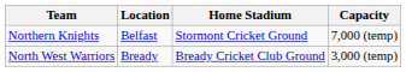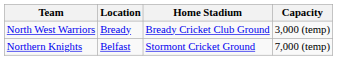 <table class="wikitable sortable">
 <tr>
 <th>Team</th>
 <th>Location</th>
 <th>Home Stadium</th>
 <th>Capacity</th>
 </tr>
 <tr>
+<td><a href='#'>North West Warriors</a></td>
+<td><a href='#'>Bready</a></td>
+<td><a href='#'>Bready Cricket Club Ground</a></td>
+<td>3,000 (temp)</td>
+</tr>
+<tr>
 <td><a href='#'>Northern Knights</a></td>
 <td><a href='#'>Belfast</a></td>
 <td><a href='#'>Stormont Cricket Ground</a></td>
 <td>7,000 (temp)</td>
 </tr>
-<tr>
-<td><a href='#'>North West Warriors</a></td>
-<td><a href='#'>Bready</a></td>
-<td><a href='#'>Bready Cricket Club Ground</a></td>
-<td>3,000 (temp)</td>
-</tr>
 </table>
